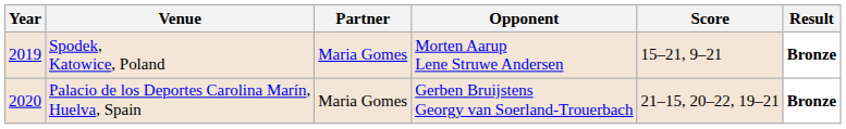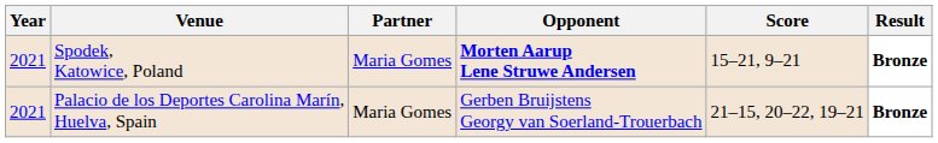 <table class="sortable wikitable" style="font-size: 90%;">
 <tr>
 <th>Year</th>
 <th>Venue</th>
 <th>Partner</th>
 <th>Opponent</th>
 <th>Score</th>
 <th>Result</th>
 </tr>
 <tr style="background:#F3E6D7">
-<td align="center"><a href='#'>2019</a></td>
+<td align="center"><a href='#'>2021</a></td>
 <td align="left"><a href='#'>Spodek</a>,<br><a href='#'>Katowice</a>, Poland</td>
 <td align="left"> <a href='#'>Maria Gomes</a></td>
-<td align="left"> <a href='#'>Morten Aarup</a><br> <a href='#'>Lene Struwe Andersen</a></td>
+<td align="left"><strong> <a href='#'>Morten Aarup</a><br> <a href='#'>Lene Struwe Andersen</a></strong></td>
 <td align="left">15–21, 9–21</td>
 <td style="text-align:left; background:white"> <strong>Bronze</strong></td>
 </tr>
 <tr style="background:#F3E6D7">
-<td align="center"><a href='#'>2020</a></td>
+<td align="center"><a href='#'>2021</a></td>
 <td align="left"><a href='#'>Palacio de los Deportes Carolina Marín</a>,<br><a href='#'>Huelva</a>, Spain</td>
 <td align="left"> Maria Gomes</td>
 <td align="left"> <a href='#'>Gerben Bruijstens</a><br> <a href='#'>Georgy van Soerland-Trouerbach</a></td>
 <td align="left">21–15, 20–22, 19–21</td>
 <td style="text-align:left; background:white"> <strong>Bronze</strong></td>
 </tr>
 </table>
